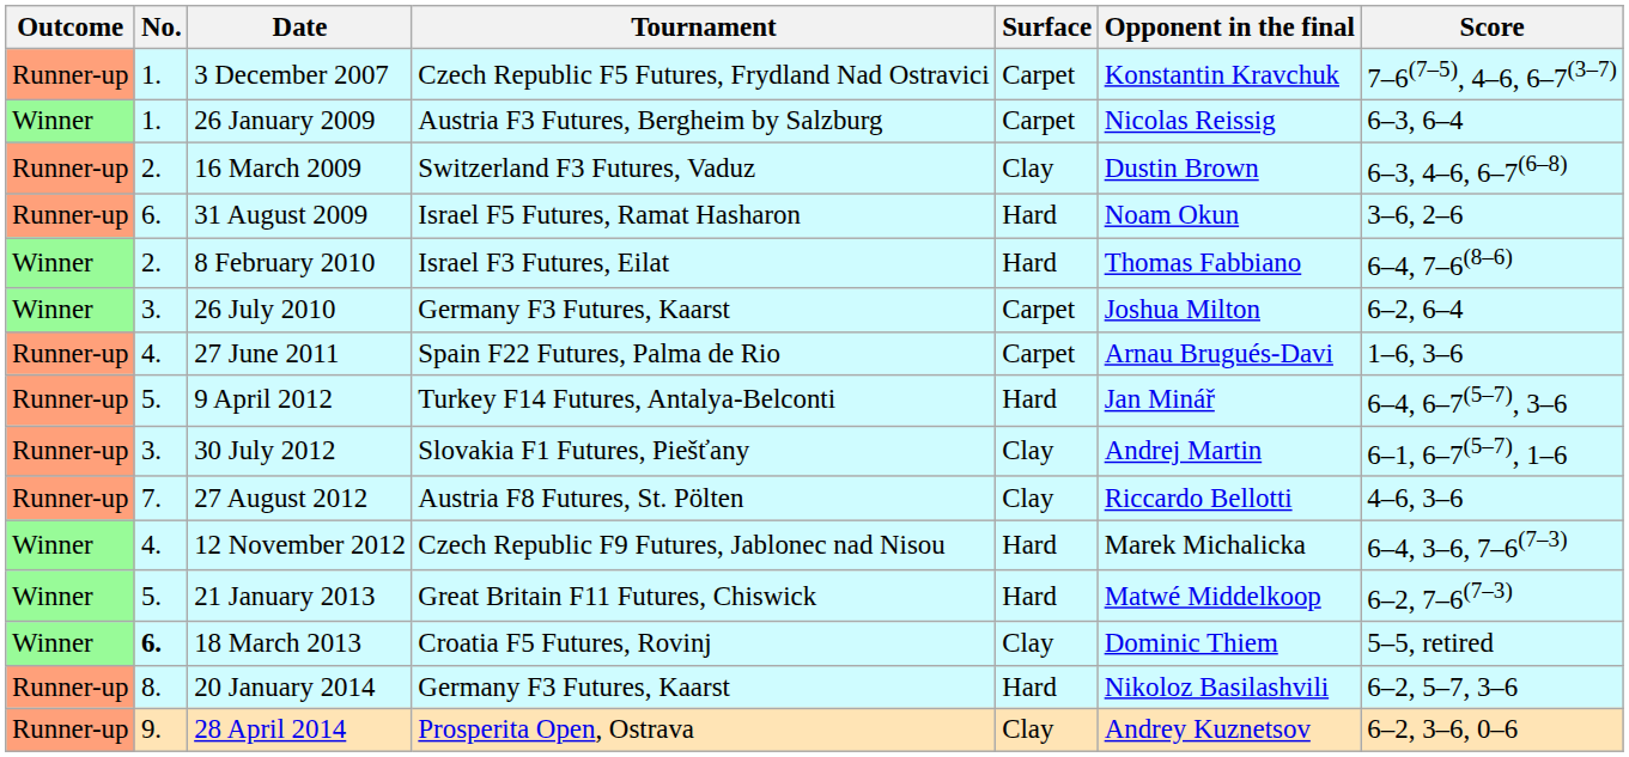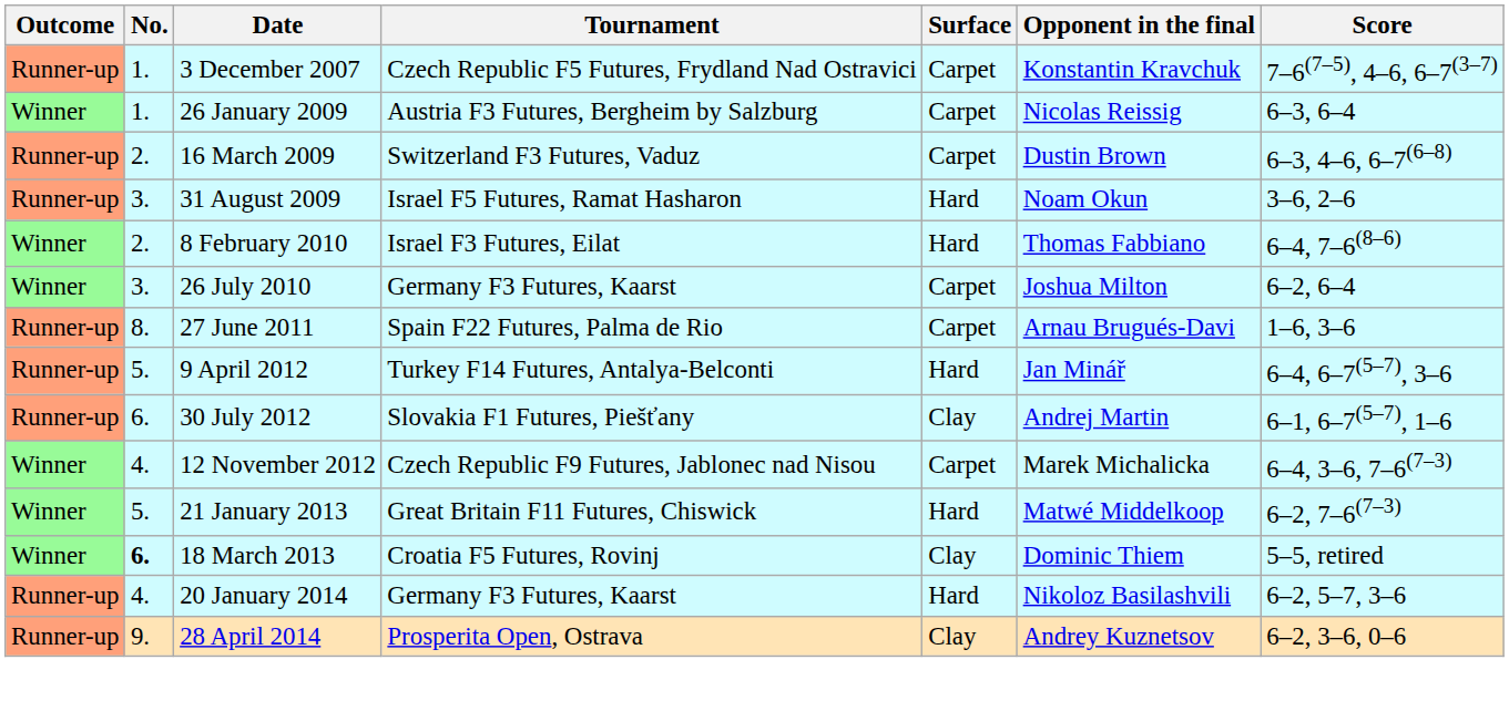 <table class="sortable wikitable">
 <tr>
 <th>Outcome</th>
 <th>No.</th>
 <th>Date</th>
 <th>Tournament</th>
 <th>Surface</th>
 <th>Opponent in the final</th>
 <th>Score</th>
 </tr>
 <tr style="background:#CFFCFF;">
 <td style="background:#FFA07A;">Runner-up</td>
 <td>1.</td>
 <td>3 December 2007</td>
 <td>Czech Republic F5 Futures, Frydland Nad Ostravici</td>
 <td>Carpet</td>
 <td> <a href='#'>Konstantin Kravchuk</a></td>
 <td>7–6<sup>(7–5)</sup>, 4–6, 6–7<sup>(3–7)</sup></td>
 </tr>
 <tr style="background:#CFFCFF;">
 <td style="background:#98FB98;">Winner</td>
 <td>1.</td>
 <td>26 January 2009</td>
 <td>Austria F3 Futures, Bergheim by Salzburg</td>
 <td>Carpet</td>
 <td> <a href='#'>Nicolas Reissig</a></td>
 <td>6–3, 6–4</td>
 </tr>
 <tr style="background:#CFFCFF;">
 <td style="background:#FFA07A;">Runner-up</td>
 <td>2.</td>
 <td>16 March 2009</td>
 <td>Switzerland F3 Futures, Vaduz</td>
-<td>Clay</td>
+<td>Carpet</td>
 <td> <a href='#'>Dustin Brown</a></td>
 <td>6–3, 4–6, 6–7<sup>(6–8)</sup></td>
 </tr>
 <tr style="background:#CFFCFF;">
 <td style="background:#FFA07A;">Runner-up</td>
-<td>6.</td>
+<td>3.</td>
 <td>31 August 2009</td>
 <td>Israel F5 Futures, Ramat Hasharon</td>
 <td>Hard</td>
 <td> <a href='#'>Noam Okun</a></td>
 <td>3–6, 2–6</td>
 </tr>
 <tr style="background:#CFFCFF;">
 <td style="background:#98FB98;">Winner</td>
 <td>2.</td>
 <td>8 February 2010</td>
 <td>Israel F3 Futures, Eilat</td>
 <td>Hard</td>
 <td> <a href='#'>Thomas Fabbiano</a></td>
 <td>6–4, 7–6<sup>(8–6)</sup></td>
 </tr>
 <tr style="background:#CFFCFF;">
 <td style="background:#98FB98;">Winner</td>
 <td>3.</td>
 <td>26 July 2010</td>
 <td>Germany F3 Futures, Kaarst</td>
 <td>Carpet</td>
 <td> <a href='#'>Joshua Milton</a></td>
 <td>6–2, 6–4</td>
 </tr>
 <tr style="background:#CFFCFF;">
 <td style="background:#FFA07A;">Runner-up</td>
-<td>4.</td>
+<td>8.</td>
 <td>27 June 2011</td>
 <td>Spain F22 Futures, Palma de Rio</td>
 <td>Carpet</td>
 <td> <a href='#'>Arnau Brugués-Davi</a></td>
 <td>1–6, 3–6</td>
 </tr>
 <tr style="background:#CFFCFF;">
 <td style="background:#FFA07A;">Runner-up</td>
 <td>5.</td>
 <td>9 April 2012</td>
 <td>Turkey F14 Futures, Antalya-Belconti</td>
 <td>Hard</td>
 <td> <a href='#'>Jan Minář</a></td>
 <td>6–4, 6–7<sup>(5–7)</sup>, 3–6</td>
 </tr>
 <tr style="background:#CFFCFF;">
 <td style="background:#FFA07A;">Runner-up</td>
-<td>3.</td>
+<td>6.</td>
 <td>30 July 2012</td>
 <td>Slovakia F1 Futures, Piešťany</td>
 <td>Clay</td>
 <td> <a href='#'>Andrej Martin</a></td>
 <td>6–1, 6–7<sup>(5–7)</sup>, 1–6</td>
 </tr>
 <tr style="background:#CFFCFF;">
-<td style="background:#FFA07A;">Runner-up</td>
-<td>7.</td>
-<td>27 August 2012</td>
-<td>Austria F8 Futures, St. Pölten</td>
-<td>Clay</td>
-<td> <a href='#'>Riccardo Bellotti</a></td>
-<td>4–6, 3–6</td>
-</tr>
-<tr style="background:#CFFCFF;">
 <td style="background:#98FB98;">Winner</td>
 <td>4.</td>
 <td>12 November 2012</td>
 <td>Czech Republic F9 Futures, Jablonec nad Nisou</td>
-<td>Hard</td>
+<td>Carpet</td>
 <td> Marek Michalicka</td>
 <td>6–4, 3–6, 7–6<sup>(7–3)</sup></td>
 </tr>
 <tr style="background:#CFFCFF;">
 <td style="background:#98FB98;">Winner</td>
 <td>5.</td>
 <td>21 January 2013</td>
 <td>Great Britain F11 Futures, Chiswick</td>
 <td>Hard</td>
 <td> <a href='#'>Matwé Middelkoop</a></td>
 <td>6–2, 7–6<sup>(7–3)</sup></td>
 </tr>
 <tr style="background:#CFFCFF;">
 <td style="background:#98FB98;">Winner</td>
 <td><strong>6.</strong></td>
 <td>18 March 2013</td>
 <td>Croatia F5 Futures, Rovinj</td>
 <td>Clay</td>
 <td> <a href='#'>Dominic Thiem</a></td>
 <td>5–5, retired</td>
 </tr>
 <tr style="background:#CFFCFF;">
 <td style="background:#FFA07A;">Runner-up</td>
-<td>8.</td>
+<td>4.</td>
 <td>20 January 2014</td>
 <td>Germany F3 Futures, Kaarst</td>
 <td>Hard</td>
 <td> <a href='#'>Nikoloz Basilashvili</a></td>
 <td>6–2, 5–7, 3–6</td>
 </tr>
 <tr style="background:moccasin;">
 <td style="background:#FFA07A;">Runner-up</td>
 <td>9.</td>
 <td><a href='#'>28 April 2014</a></td>
 <td><a href='#'>Prosperita Open</a>, Ostrava</td>
 <td>Clay</td>
 <td> <a href='#'>Andrey Kuznetsov</a></td>
 <td>6–2, 3–6, 0–6</td>
 </tr>
 </table>
